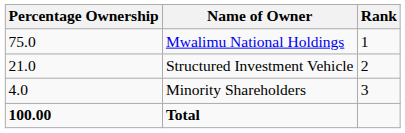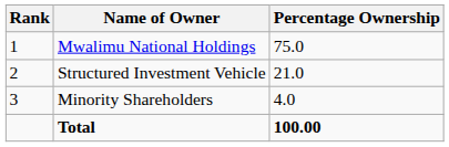 <table class="wikitable sortable" style="margin-left:auto;margin-right:auto">
 <tr>
+<th style="width:2em;">Rank</th>
+<th>Name of Owner</th>
 <th>Percentage Ownership</th>
-<th>Name of Owner</th>
-<th style="width:2em;">Rank</th>
 </tr>
 <tr>
+<td>1</td>
+<td><a href='#'>Mwalimu National Holdings</a></td>
 <td>75.0</td>
-<td><a href='#'>Mwalimu National Holdings</a></td>
-<td>1</td>
 </tr>
 <tr>
+<td>2</td>
+<td>Structured Investment Vehicle</td>
 <td>21.0</td>
-<td>Structured Investment Vehicle</td>
-<td>2</td>
 </tr>
 <tr>
+<td>3</td>
+<td>Minority Shareholders</td>
 <td>4.0</td>
-<td>Minority Shareholders</td>
-<td>3</td>
 </tr>
 <tr>
+<td></td>
+<td><strong>Total</strong></td>
 <td><strong>100.00</strong></td>
-<td><strong>Total</strong></td>
-<td></td>
 </tr>
 </table>
